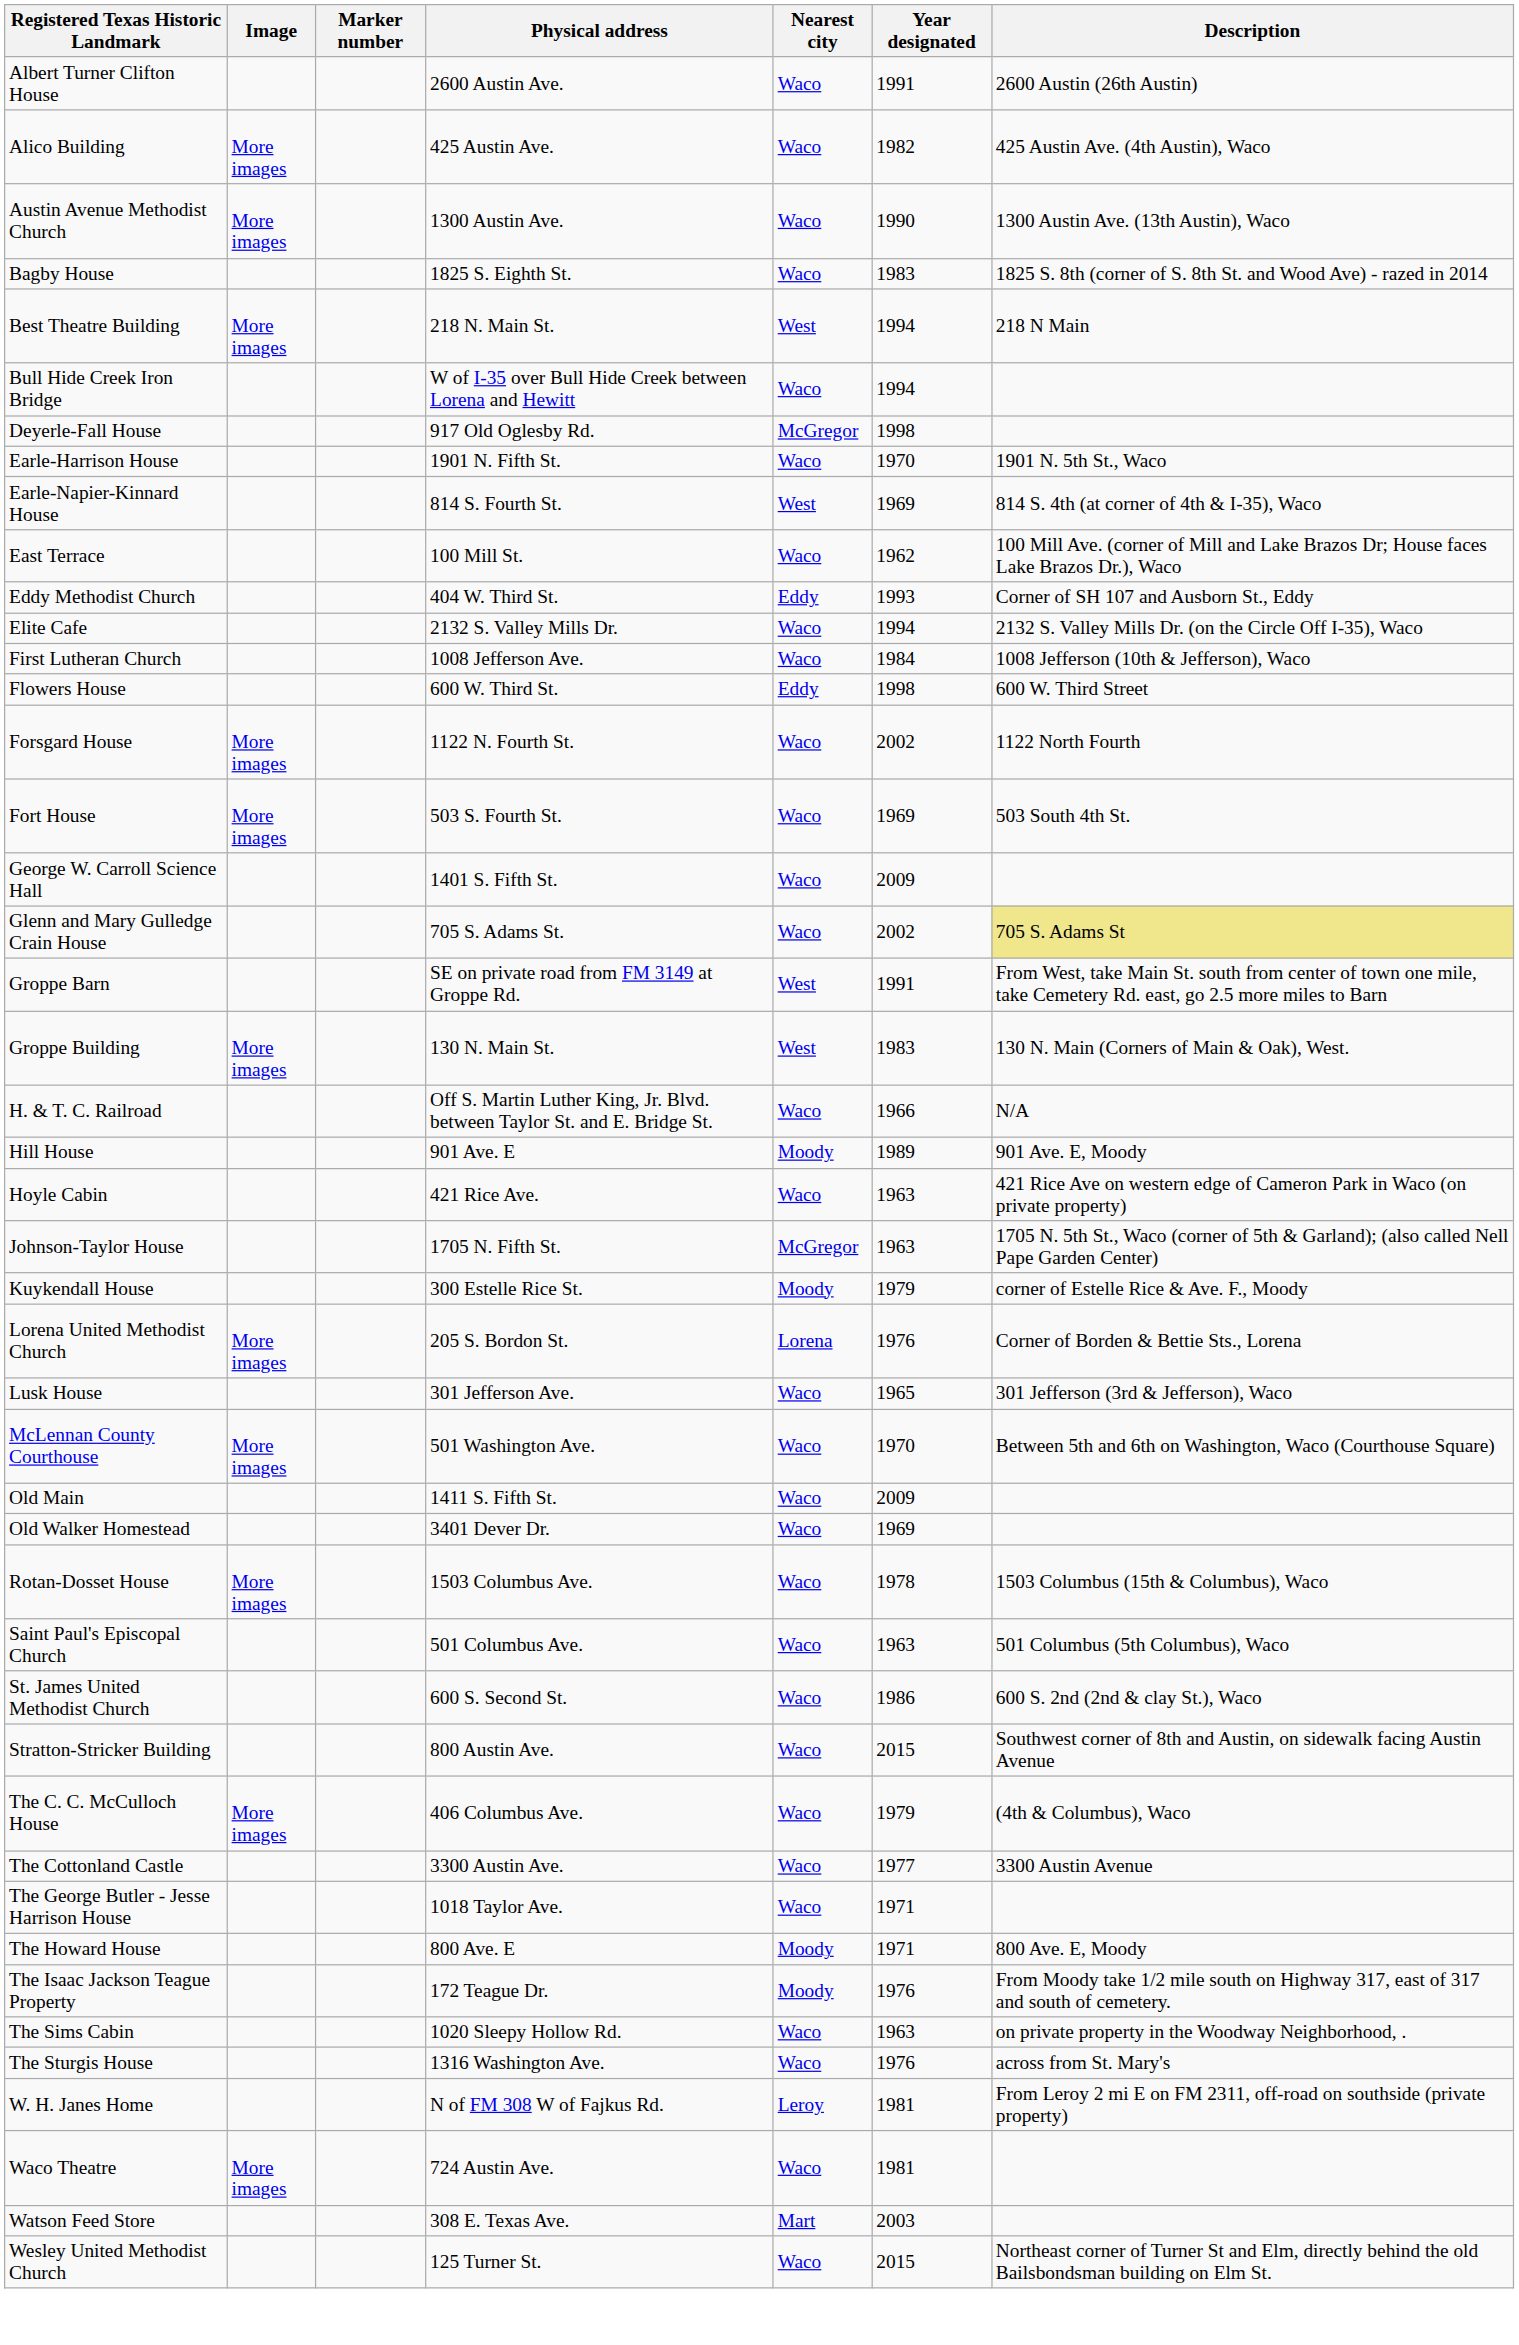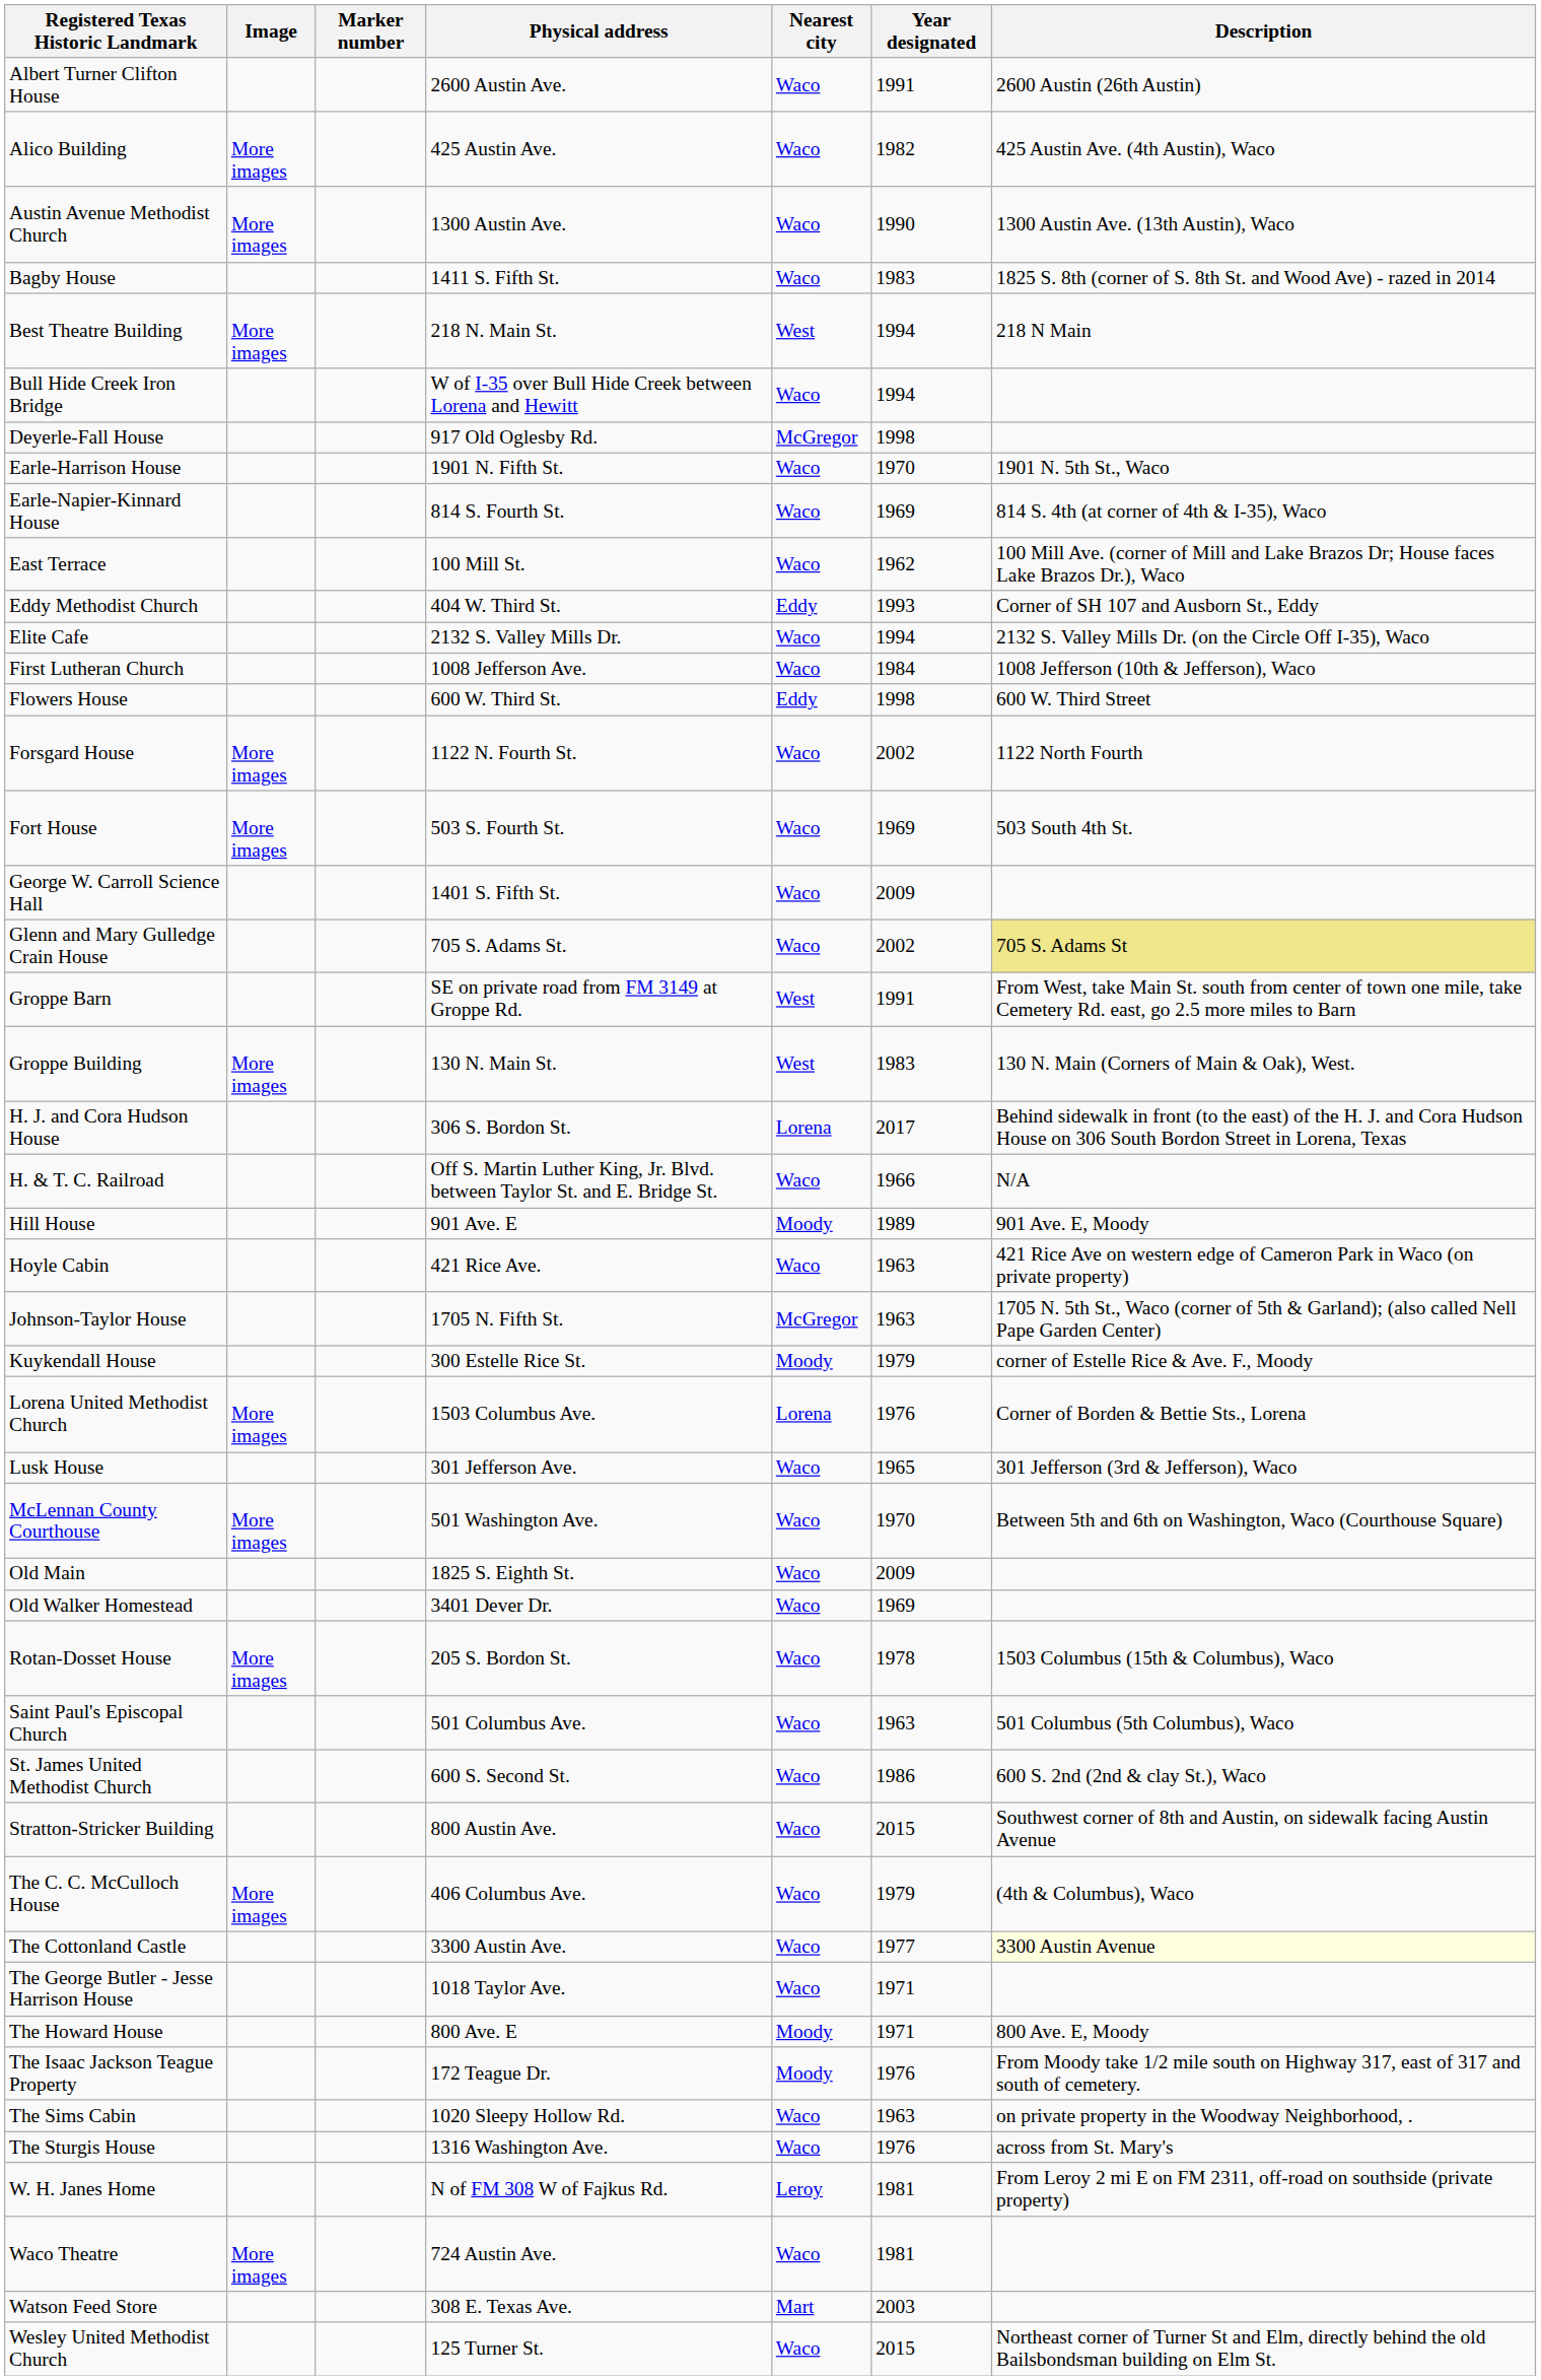 <table class="wikitable sortable">
 <tr>
 <th>Registered Texas Historic Landmark</th>
 <th>Image</th>
 <th>Marker number</th>
 <th>Physical address</th>
 <th>Nearest city</th>
 <th>Year designated</th>
 <th>Description</th>
 </tr>
 <tr>
 <td>Albert Turner Clifton House</td>
 <td></td>
 <td></td>
 <td>2600 Austin Ave.<br></td>
 <td><a href='#'>Waco</a></td>
 <td>1991</td>
 <td>2600 Austin (26th Austin)</td>
 </tr>
 <tr>
 <td>Alico Building</td>
 <td><br> <a href='#'>More images</a></td>
 <td></td>
 <td>425 Austin Ave.<br></td>
 <td><a href='#'>Waco</a></td>
 <td>1982</td>
 <td>425 Austin Ave. (4th Austin), Waco</td>
 </tr>
 <tr>
 <td>Austin Avenue Methodist Church</td>
 <td><br> <a href='#'>More images</a></td>
 <td></td>
 <td>1300 Austin Ave.<br></td>
 <td><a href='#'>Waco</a></td>
 <td>1990</td>
 <td>1300 Austin Ave. (13th Austin), Waco</td>
 </tr>
 <tr>
 <td>Bagby House</td>
 <td></td>
 <td></td>
-<td>1825 S. Eighth St.<br></td>
+<td>1411 S. Fifth St.<br></td>
 <td><a href='#'>Waco</a></td>
 <td>1983</td>
 <td>1825 S. 8th (corner of S. 8th St. and Wood Ave) - razed in 2014</td>
 </tr>
 <tr>
 <td>Best Theatre Building</td>
 <td><br> <a href='#'>More images</a></td>
 <td></td>
 <td>218 N. Main St.<br></td>
 <td><a href='#'>West</a></td>
 <td>1994</td>
 <td>218 N Main</td>
 </tr>
 <tr>
 <td>Bull Hide Creek Iron Bridge</td>
 <td></td>
 <td></td>
 <td>W of <a href='#'>I-35</a> over Bull Hide Creek between <a href='#'>Lorena</a> and <a href='#'>Hewitt</a><br></td>
 <td><a href='#'>Waco</a></td>
 <td>1994</td>
 <td></td>
 </tr>
 <tr>
 <td>Deyerle-Fall House</td>
 <td></td>
 <td></td>
 <td>917 Old Oglesby Rd.<br></td>
 <td><a href='#'>McGregor</a></td>
 <td>1998</td>
 <td></td>
 </tr>
 <tr>
 <td>Earle-Harrison House</td>
 <td></td>
 <td></td>
 <td>1901 N. Fifth St.<br></td>
 <td><a href='#'>Waco</a></td>
 <td>1970</td>
 <td>1901 N. 5th St., Waco</td>
 </tr>
 <tr>
 <td>Earle-Napier-Kinnard House</td>
 <td></td>
 <td></td>
 <td>814 S. Fourth St.<br></td>
-<td><a href='#'>West</a></td>
+<td><a href='#'>Waco</a></td>
 <td>1969</td>
 <td>814 S. 4th (at corner of 4th & I-35), Waco</td>
 </tr>
 <tr>
 <td>East Terrace</td>
 <td></td>
 <td></td>
 <td>100 Mill St.<br></td>
 <td><a href='#'>Waco</a></td>
 <td>1962</td>
 <td>100 Mill Ave. (corner of Mill and Lake Brazos Dr; House faces Lake Brazos Dr.), Waco</td>
 </tr>
 <tr>
 <td>Eddy Methodist Church</td>
 <td></td>
 <td></td>
 <td>404 W. Third St.<br></td>
 <td><a href='#'>Eddy</a></td>
 <td>1993</td>
 <td>Corner of SH 107 and Ausborn St., Eddy</td>
 </tr>
 <tr>
 <td>Elite Cafe</td>
 <td></td>
 <td></td>
 <td>2132 S. Valley Mills Dr.<br></td>
 <td><a href='#'>Waco</a></td>
 <td>1994</td>
 <td>2132 S. Valley Mills Dr. (on the Circle Off I-35), Waco</td>
 </tr>
 <tr>
 <td>First Lutheran Church</td>
 <td></td>
 <td></td>
 <td>1008 Jefferson Ave.<br></td>
 <td><a href='#'>Waco</a></td>
 <td>1984</td>
 <td>1008 Jefferson (10th & Jefferson), Waco</td>
 </tr>
 <tr>
 <td>Flowers House</td>
 <td></td>
 <td></td>
 <td>600 W. Third St.<br></td>
 <td><a href='#'>Eddy</a></td>
 <td>1998</td>
 <td>600 W. Third Street</td>
 </tr>
 <tr>
 <td>Forsgard House</td>
 <td><br> <a href='#'>More images</a></td>
 <td></td>
 <td>1122 N. Fourth St.<br></td>
 <td><a href='#'>Waco</a></td>
 <td>2002</td>
 <td>1122 North Fourth</td>
 </tr>
 <tr>
 <td>Fort House</td>
 <td><br> <a href='#'>More images</a></td>
 <td></td>
 <td>503 S. Fourth St.<br></td>
 <td><a href='#'>Waco</a></td>
 <td>1969</td>
 <td>503 South 4th St.</td>
 </tr>
 <tr>
 <td>George W. Carroll Science Hall</td>
 <td></td>
 <td></td>
 <td>1401 S. Fifth St.<br></td>
 <td><a href='#'>Waco</a></td>
 <td>2009</td>
 <td></td>
 </tr>
 <tr>
 <td>Glenn and Mary Gulledge Crain House</td>
 <td></td>
 <td></td>
 <td>705 S. Adams St.<br></td>
 <td><a href='#'>Waco</a></td>
 <td>2002</td>
 <td style="background: khaki;">705 S. Adams St</td>
 </tr>
 <tr>
 <td>Groppe Barn</td>
 <td></td>
 <td></td>
 <td>SE on private road from <a href='#'>FM 3149</a> at Groppe Rd.<br></td>
 <td><a href='#'>West</a></td>
 <td>1991</td>
 <td>From West, take Main St. south from center of town one mile, take Cemetery Rd. east, go 2.5 more miles to Barn</td>
 </tr>
 <tr>
 <td>Groppe Building</td>
 <td><br> <a href='#'>More images</a></td>
 <td></td>
 <td>130 N. Main St.<br></td>
 <td><a href='#'>West</a></td>
 <td>1983</td>
 <td>130 N. Main (Corners of Main & Oak), West.</td>
 </tr>
 <tr>
+<td>H. J. and Cora Hudson House</td>
+<td></td>
+<td></td>
+<td>306 S. Bordon St.<br></td>
+<td><a href='#'>Lorena</a></td>
+<td>2017</td>
+<td>Behind sidewalk in front (to the east) of the H. J. and Cora Hudson House on 306 South Bordon Street in Lorena, Texas</td>
+</tr>
+<tr>
 <td>H. & T. C. Railroad</td>
 <td></td>
 <td></td>
 <td>Off S. Martin Luther King, Jr. Blvd. between Taylor St. and E. Bridge St.<br></td>
 <td><a href='#'>Waco</a></td>
 <td>1966</td>
 <td>N/A</td>
 </tr>
 <tr>
 <td>Hill House</td>
 <td></td>
 <td></td>
 <td>901 Ave. E<br></td>
 <td><a href='#'>Moody</a></td>
 <td>1989</td>
 <td>901 Ave. E, Moody</td>
 </tr>
 <tr>
 <td>Hoyle Cabin</td>
 <td></td>
 <td></td>
 <td>421 Rice Ave.<br></td>
 <td><a href='#'>Waco</a></td>
 <td>1963</td>
 <td>421 Rice Ave on western edge of Cameron Park in Waco (on private property)</td>
 </tr>
 <tr>
 <td>Johnson-Taylor House</td>
 <td></td>
 <td></td>
 <td>1705 N. Fifth St.<br></td>
 <td><a href='#'>McGregor</a></td>
 <td>1963</td>
 <td>1705 N. 5th St., Waco (corner of 5th & Garland); (also called Nell Pape Garden Center)</td>
 </tr>
 <tr>
 <td>Kuykendall House</td>
 <td></td>
 <td></td>
 <td>300 Estelle Rice St.<br></td>
 <td><a href='#'>Moody</a></td>
 <td>1979</td>
 <td>corner of Estelle Rice & Ave. F., Moody</td>
 </tr>
 <tr>
 <td>Lorena United Methodist Church</td>
 <td><br> <a href='#'>More images</a></td>
 <td></td>
-<td>205 S. Bordon St.<br></td>
+<td>1503 Columbus Ave.<br></td>
 <td><a href='#'>Lorena</a></td>
 <td>1976</td>
 <td>Corner of Borden & Bettie Sts., Lorena</td>
 </tr>
 <tr>
 <td>Lusk House</td>
 <td></td>
 <td></td>
 <td>301 Jefferson Ave.<br></td>
 <td><a href='#'>Waco</a></td>
 <td>1965</td>
 <td>301 Jefferson (3rd & Jefferson), Waco</td>
 </tr>
 <tr>
 <td><a href='#'>McLennan County Courthouse</a></td>
 <td><br> <a href='#'>More images</a></td>
 <td></td>
 <td>501 Washington Ave.<br></td>
 <td><a href='#'>Waco</a></td>
 <td>1970</td>
 <td>Between 5th and 6th on Washington, Waco (Courthouse Square)</td>
 </tr>
 <tr>
 <td>Old Main</td>
 <td></td>
 <td></td>
-<td>1411 S. Fifth St.<br></td>
+<td>1825 S. Eighth St.<br></td>
 <td><a href='#'>Waco</a></td>
 <td>2009</td>
 <td></td>
 </tr>
 <tr>
 <td>Old Walker Homestead</td>
 <td></td>
 <td></td>
 <td>3401 Dever Dr.<br></td>
 <td><a href='#'>Waco</a></td>
 <td>1969</td>
 <td></td>
 </tr>
 <tr>
 <td>Rotan-Dosset House</td>
 <td><br> <a href='#'>More images</a></td>
 <td></td>
-<td>1503 Columbus Ave.<br></td>
+<td>205 S. Bordon St.<br></td>
 <td><a href='#'>Waco</a></td>
 <td>1978</td>
 <td>1503 Columbus (15th & Columbus), Waco</td>
 </tr>
 <tr>
 <td>Saint Paul's Episcopal Church</td>
 <td></td>
 <td></td>
 <td>501 Columbus Ave.<br></td>
 <td><a href='#'>Waco</a></td>
 <td>1963</td>
 <td>501 Columbus (5th Columbus), Waco</td>
 </tr>
 <tr>
 <td>St. James United Methodist Church</td>
 <td></td>
 <td></td>
 <td>600 S. Second St.<br></td>
 <td><a href='#'>Waco</a></td>
 <td>1986</td>
 <td>600 S. 2nd (2nd & clay St.), Waco</td>
 </tr>
 <tr>
 <td>Stratton-Stricker Building</td>
 <td></td>
 <td></td>
 <td>800 Austin Ave.<br></td>
 <td><a href='#'>Waco</a></td>
 <td>2015</td>
 <td>Southwest corner of 8th and Austin, on sidewalk facing Austin Avenue</td>
 </tr>
 <tr>
 <td>The C. C. McCulloch House</td>
 <td><br> <a href='#'>More images</a></td>
 <td></td>
 <td>406 Columbus Ave.<br></td>
 <td><a href='#'>Waco</a></td>
 <td>1979</td>
 <td>(4th & Columbus), Waco</td>
 </tr>
 <tr>
 <td>The Cottonland Castle</td>
 <td></td>
 <td></td>
 <td>3300 Austin Ave.<br></td>
 <td><a href='#'>Waco</a></td>
 <td>1977</td>
-<td>3300 Austin Avenue</td>
+<td style="background: lightyellow;">3300 Austin Avenue</td>
 </tr>
 <tr>
 <td>The George Butler - Jesse Harrison House</td>
 <td></td>
 <td></td>
 <td>1018 Taylor Ave.<br></td>
 <td><a href='#'>Waco</a></td>
 <td>1971</td>
 <td></td>
 </tr>
 <tr>
 <td>The Howard House</td>
 <td></td>
 <td></td>
 <td>800 Ave. E<br></td>
 <td><a href='#'>Moody</a></td>
 <td>1971</td>
 <td>800 Ave. E, Moody</td>
 </tr>
 <tr>
 <td>The Isaac Jackson Teague Property</td>
 <td></td>
 <td></td>
 <td>172 Teague Dr.<br></td>
 <td><a href='#'>Moody</a></td>
 <td>1976</td>
 <td>From Moody take 1/2 mile south on Highway 317, east of 317 and south of cemetery.</td>
 </tr>
 <tr>
 <td>The Sims Cabin</td>
 <td></td>
 <td></td>
 <td>1020 Sleepy Hollow Rd.<br></td>
 <td><a href='#'>Waco</a></td>
 <td>1963</td>
 <td>on private property in the Woodway Neighborhood, .</td>
 </tr>
 <tr>
 <td>The Sturgis House</td>
 <td></td>
 <td></td>
 <td>1316 Washington Ave.<br></td>
 <td><a href='#'>Waco</a></td>
 <td>1976</td>
 <td>across from St. Mary's</td>
 </tr>
 <tr>
 <td>W. H. Janes Home</td>
 <td></td>
 <td></td>
 <td>N of <a href='#'>FM 308</a> W of Fajkus Rd.<br></td>
 <td><a href='#'>Leroy</a></td>
 <td>1981</td>
 <td>From Leroy 2 mi E on FM 2311, off-road on southside (private property)</td>
 </tr>
 <tr>
 <td>Waco Theatre</td>
 <td><br> <a href='#'>More images</a></td>
 <td></td>
 <td>724 Austin Ave.<br></td>
 <td><a href='#'>Waco</a></td>
 <td>1981</td>
 <td></td>
 </tr>
 <tr>
 <td>Watson Feed Store</td>
 <td></td>
 <td></td>
 <td>308 E. Texas Ave.<br></td>
 <td><a href='#'>Mart</a></td>
 <td>2003</td>
 <td></td>
 </tr>
 <tr>
 <td>Wesley United Methodist Church</td>
 <td></td>
 <td></td>
 <td>125 Turner St.<br></td>
 <td><a href='#'>Waco</a></td>
 <td>2015</td>
 <td>Northeast corner of Turner St and Elm, directly behind the old Bailsbondsman building on Elm St.</td>
 </tr>
 </table>
